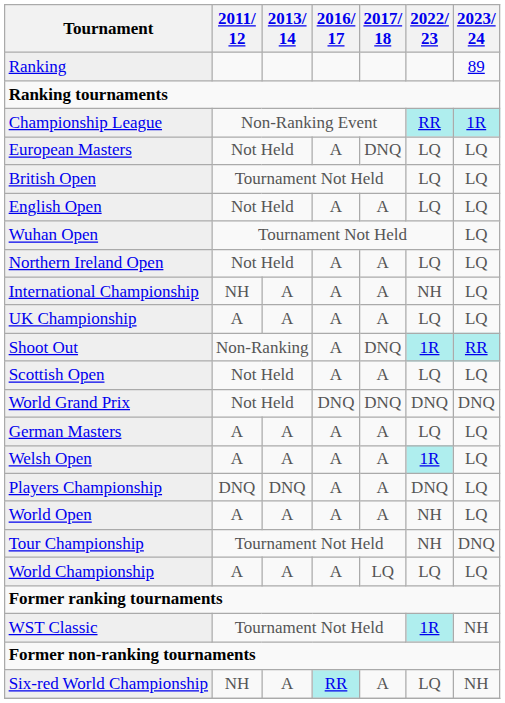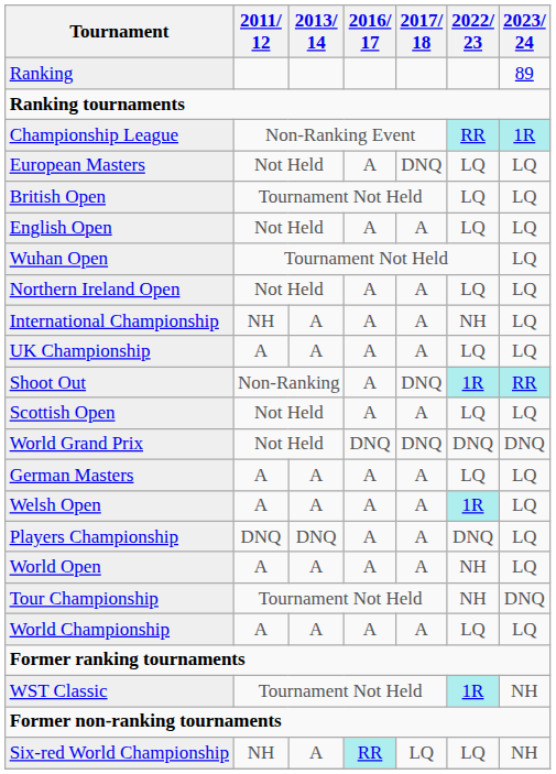 <table class="wikitable" style="font-size:85%;">
 <tr>
 <th>Tournament</th>
 <th><a href='#'>2011/<br>12</a></th>
 <th><a href='#'>2013/<br>14</a></th>
 <th><a href='#'>2016/<br>17</a></th>
 <th><a href='#'>2017/<br>18</a></th>
 <th><a href='#'>2022/<br>23</a></th>
 <th><a href='#'>2023/<br>24</a></th>
 </tr>
 <tr>
 <td style="background:#EFEFEF;"><a href='#'>Ranking</a></td>
 <td align="center"></td>
 <td align="center"></td>
 <td align="center"></td>
 <td align="center"></td>
 <td align="center"></td>
 <td align="center"><a href='#'>89</a></td>
 </tr>
 <tr>
 <td colspan="10"><strong>Ranking tournaments</strong></td>
 </tr>
 <tr>
 <td style="background:#EFEFEF;"><a href='#'>Championship League</a></td>
 <td align="center" colspan="4" style="color:#555555;">Non-Ranking Event</td>
 <td align="center" style="background:#afeeee;"><a href='#'>RR</a></td>
 <td align="center" style="background:#afeeee;"><a href='#'>1R</a></td>
 </tr>
 <tr>
 <td style="background:#EFEFEF;"><a href='#'>European Masters</a></td>
 <td align="center" colspan="2" style="color:#555555;">Not Held</td>
 <td align="center" style="color:#555555;">A</td>
 <td align="center" style="color:#555555;">DNQ</td>
 <td align="center" style="color:#555555;">LQ</td>
 <td align="center" style="color:#555555;">LQ</td>
 </tr>
 <tr>
 <td style="background:#EFEFEF;"><a href='#'>British Open</a></td>
 <td align="center" colspan="4" style="color:#555555;">Tournament Not Held</td>
 <td align="center" style="color:#555555;">LQ</td>
 <td align="center" style="color:#555555;">LQ</td>
 </tr>
 <tr>
 <td style="background:#EFEFEF;"><a href='#'>English Open</a></td>
 <td align="center" colspan="2" style="color:#555555;">Not Held</td>
 <td align="center" style="color:#555555;">A</td>
 <td align="center" style="color:#555555;">A</td>
 <td align="center" style="color:#555555;">LQ</td>
 <td align="center" style="color:#555555;">LQ</td>
 </tr>
 <tr>
 <td style="background:#EFEFEF;"><a href='#'>Wuhan Open</a></td>
 <td align="center" colspan="5" style="color:#555555;">Tournament Not Held</td>
 <td align="center" style="color:#555555;">LQ</td>
 </tr>
 <tr>
 <td style="background:#EFEFEF;"><a href='#'>Northern Ireland Open</a></td>
 <td align="center" colspan="2" style="color:#555555;">Not Held</td>
 <td align="center" style="color:#555555;">A</td>
 <td align="center" style="color:#555555;">A</td>
 <td align="center" style="color:#555555;">LQ</td>
 <td align="center" style="color:#555555;">LQ</td>
 </tr>
 <tr>
 <td style="background:#EFEFEF;"><a href='#'>International Championship</a></td>
 <td align="center" style="color:#555555;">NH</td>
 <td align="center" style="color:#555555;">A</td>
 <td align="center" style="color:#555555;">A</td>
 <td align="center" style="color:#555555;">A</td>
 <td align="center" style="color:#555555;">NH</td>
 <td align="center" style="color:#555555;">LQ</td>
 </tr>
 <tr>
 <td style="background:#EFEFEF;"><a href='#'>UK Championship</a></td>
 <td align="center" style="color:#555555;">A</td>
 <td align="center" style="color:#555555;">A</td>
 <td align="center" style="color:#555555;">A</td>
 <td align="center" style="color:#555555;">A</td>
 <td align="center" style="color:#555555;">LQ</td>
 <td align="center" style="color:#555555;">LQ</td>
 </tr>
 <tr>
 <td style="background:#EFEFEF;"><a href='#'>Shoot Out</a></td>
 <td align="center" colspan="2" style="color:#555555;">Non-Ranking</td>
 <td align="center" style="color:#555555;">A</td>
 <td align="center" style="color:#555555;">DNQ</td>
 <td align="center" style="background:#afeeee;"><a href='#'>1R</a></td>
 <td align="center" style="background:#afeeee;"><a href='#'>RR</a></td>
 </tr>
 <tr>
 <td style="background:#EFEFEF;"><a href='#'>Scottish Open</a></td>
 <td align="center" colspan="2" style="color:#555555;">Not Held</td>
 <td align="center" style="color:#555555;">A</td>
 <td align="center" style="color:#555555;">A</td>
 <td align="center" style="color:#555555;">LQ</td>
 <td align="center" style="color:#555555;">LQ</td>
 </tr>
 <tr>
 <td style="background:#EFEFEF;"><a href='#'>World Grand Prix</a></td>
 <td align="center" colspan="2" style="color:#555555;">Not Held</td>
 <td align="center" style="color:#555555;">DNQ</td>
 <td align="center" style="color:#555555;">DNQ</td>
 <td align="center" style="color:#555555;">DNQ</td>
 <td align="center" style="color:#555555;">DNQ</td>
 </tr>
 <tr>
 <td style="background:#EFEFEF;"><a href='#'>German Masters</a></td>
 <td align="center" style="color:#555555;">A</td>
 <td align="center" style="color:#555555;">A</td>
 <td align="center" style="color:#555555;">A</td>
 <td align="center" style="color:#555555;">A</td>
 <td align="center" style="color:#555555;">LQ</td>
 <td align="center" style="color:#555555;">LQ</td>
 </tr>
 <tr>
 <td style="background:#EFEFEF;"><a href='#'>Welsh Open</a></td>
 <td align="center" style="color:#555555;">A</td>
 <td align="center" style="color:#555555;">A</td>
 <td align="center" style="color:#555555;">A</td>
 <td align="center" style="color:#555555;">A</td>
 <td align="center" style="background:#afeeee;"><a href='#'>1R</a></td>
 <td align="center" style="color:#555555;">LQ</td>
 </tr>
 <tr>
 <td style="background:#EFEFEF;"><a href='#'>Players Championship</a></td>
 <td align="center" style="color:#555555;">DNQ</td>
 <td align="center" style="color:#555555;">DNQ</td>
 <td align="center" style="color:#555555;">A</td>
 <td align="center" style="color:#555555;">A</td>
 <td align="center" style="color:#555555;">DNQ</td>
 <td align="center" style="color:#555555;">LQ</td>
 </tr>
 <tr>
 <td style="background:#EFEFEF;"><a href='#'>World Open</a></td>
 <td align="center" style="color:#555555;">A</td>
 <td align="center" style="color:#555555;">A</td>
 <td align="center" style="color:#555555;">A</td>
 <td align="center" style="color:#555555;">A</td>
 <td align="center" style="color:#555555;">NH</td>
 <td align="center" style="color:#555555;">LQ</td>
 </tr>
 <tr>
 <td style="background:#EFEFEF;"><a href='#'>Tour Championship</a></td>
 <td align="center" colspan="4" style="color:#555555;">Tournament Not Held</td>
 <td align="center" style="color:#555555;">NH</td>
 <td align="center" style="color:#555555;">DNQ</td>
 </tr>
 <tr>
 <td style="background:#EFEFEF;"><a href='#'>World Championship</a></td>
 <td align="center" style="color:#555555;">A</td>
 <td align="center" style="color:#555555;">A</td>
 <td align="center" style="color:#555555;">A</td>
-<td align="center" style="color:#555555;">LQ</td>
+<td align="center" style="color:#555555;">A</td>
 <td align="center" style="color:#555555;">LQ</td>
 <td align="center" style="color:#555555;">LQ</td>
 </tr>
 <tr>
 <td colspan="10"><strong>Former ranking tournaments</strong></td>
 </tr>
 <tr>
 <td style="background:#EFEFEF;"><a href='#'>WST Classic</a></td>
 <td align="center" colspan="4" style="color:#555555;">Tournament Not Held</td>
 <td align="center" style="background:#afeeee;"><a href='#'>1R</a></td>
 <td align="center" style="color:#555555;">NH</td>
 </tr>
 <tr>
 <td colspan="10"><strong>Former non-ranking tournaments</strong></td>
 </tr>
 <tr>
 <td style="background:#EFEFEF;"><a href='#'>Six-red World Championship</a></td>
 <td align="center" style="color:#555555;">NH</td>
 <td align="center" style="color:#555555;">A</td>
 <td align="center" style="background:#afeeee;"><a href='#'>RR</a></td>
-<td align="center" style="color:#555555;">A</td>
+<td align="center" style="color:#555555;">LQ</td>
 <td align="center" style="color:#555555;">LQ</td>
 <td align="center" style="color:#555555;">NH</td>
 </tr>
 <tr>
 </tr>
 </table>
